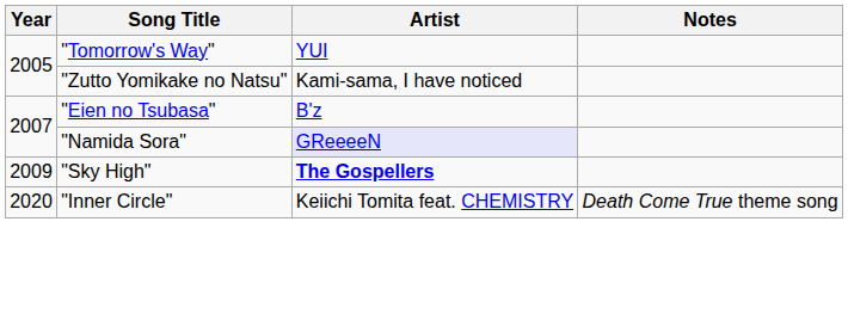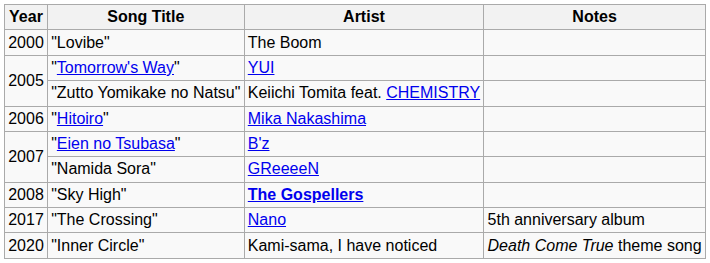 <table class="wikitable">
 <tr>
 <th>Year</th>
 <th>Song Title</th>
 <th>Artist</th>
 <th>Notes</th>
+</tr>
+<tr>
+<td>2000</td>
+<td>"Lovibe"</td>
+<td>The Boom</td>
+<td></td>
 </tr>
 <tr>
 <td rowspan="2">2005</td>
 <td>"<a href='#'>Tomorrow's Way</a>"</td>
 <td><a href='#'>YUI</a></td>
 <td></td>
 </tr>
 <tr>
 <td>"Zutto Yomikake no Natsu"</td>
-<td>Kami-sama, I have noticed</td>
+<td>Keiichi Tomita feat. <a href='#'>CHEMISTRY</a></td>
+<td></td>
+</tr>
+<tr>
+<td>2006</td>
+<td>"<a href='#'>Hitoiro</a>"</td>
+<td><a href='#'>Mika Nakashima</a></td>
 <td></td>
 </tr>
 <tr>
 <td rowspan="2">2007</td>
 <td>"<a href='#'>Eien no Tsubasa</a>"</td>
 <td><a href='#'>B'z</a></td>
 <td></td>
 </tr>
 <tr>
 <td>"Namida Sora"</td>
-<td style="background: lavender;"><a href='#'>GReeeeN</a></td>
+<td><a href='#'>GReeeeN</a></td>
 <td></td>
 </tr>
 <tr>
-<td>2009</td>
+<td>2008</td>
 <td>"Sky High"</td>
 <td><strong><a href='#'>The Gospellers</a></strong></td>
 <td></td>
 </tr>
 <tr>
+<td>2017</td>
+<td>"The Crossing"</td>
+<td><a href='#'>Nano</a></td>
+<td>5th anniversary album</td>
+</tr>
+<tr>
 <td>2020</td>
 <td>"Inner Circle"</td>
-<td>Keiichi Tomita feat. <a href='#'>CHEMISTRY</a></td>
+<td>Kami-sama, I have noticed</td>
 <td><em>Death Come True</em> theme song</td>
 </tr>
 </table>
